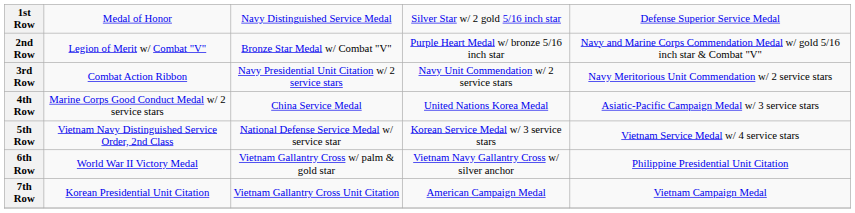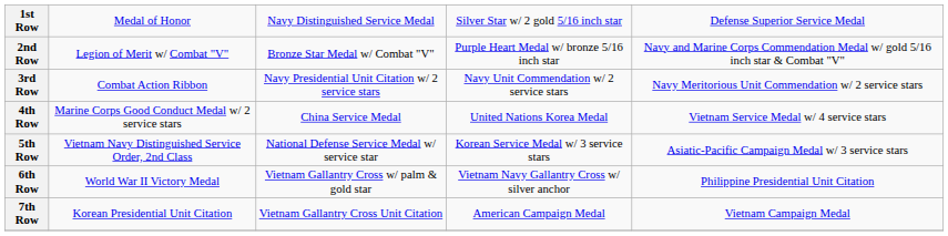 <table class="wikitable" style="margin:1em auto; text-align:center;">
 <tr>
 <th>1st Row</th>
 <td><a href='#'>Medal of Honor</a></td>
 <td><a href='#'>Navy Distinguished Service Medal</a></td>
 <td><a href='#'>Silver Star</a> w/ 2 gold <a href='#'>5/16 inch star</a></td>
 <td><a href='#'>Defense Superior Service Medal</a></td>
 </tr>
 <tr>
 <th>2nd Row</th>
 <td><a href='#'>Legion of Merit</a> w/ <a href='#'>Combat "V"</a></td>
 <td><a href='#'>Bronze Star Medal</a> w/ Combat "V"</td>
 <td><a href='#'>Purple Heart Medal</a> w/ bronze 5/16 inch star</td>
 <td><a href='#'>Navy and Marine Corps Commendation Medal</a> w/ gold 5/16 inch star & Combat "V"</td>
 </tr>
 <tr>
 <th>3rd Row</th>
 <td><a href='#'>Combat Action Ribbon</a></td>
 <td><a href='#'>Navy Presidential Unit Citation</a> w/ 2 <a href='#'>service stars</a></td>
 <td><a href='#'>Navy Unit Commendation</a> w/ 2 service stars</td>
 <td><a href='#'>Navy Meritorious Unit Commendation</a> w/ 2 service stars</td>
 </tr>
 <tr>
 <th>4th Row</th>
 <td><a href='#'>Marine Corps Good Conduct Medal</a> w/ 2 service stars</td>
 <td><a href='#'>China Service Medal</a></td>
 <td><a href='#'>United Nations Korea Medal</a></td>
-<td><a href='#'>Asiatic-Pacific Campaign Medal</a> w/ 3 service stars</td>
+<td><a href='#'>Vietnam Service Medal</a> w/ 4 service stars</td>
 </tr>
 <tr>
 <th>5th Row</th>
 <td><a href='#'>Vietnam Navy Distinguished Service Order, 2nd Class</a></td>
 <td><a href='#'>National Defense Service Medal</a> w/ service star</td>
 <td><a href='#'>Korean Service Medal</a> w/ 3 service stars</td>
-<td><a href='#'>Vietnam Service Medal</a> w/ 4 service stars</td>
+<td><a href='#'>Asiatic-Pacific Campaign Medal</a> w/ 3 service stars</td>
 </tr>
 <tr>
 <th>6th Row</th>
 <td><a href='#'>World War II Victory Medal</a></td>
 <td><a href='#'>Vietnam Gallantry Cross</a> w/ palm & gold star</td>
 <td><a href='#'>Vietnam Navy Gallantry Cross</a> w/ silver anchor</td>
 <td><a href='#'>Philippine Presidential Unit Citation</a></td>
 </tr>
 <tr>
 <th>7th Row</th>
 <td><a href='#'>Korean Presidential Unit Citation</a></td>
 <td><a href='#'>Vietnam Gallantry Cross Unit Citation</a></td>
 <td><a href='#'>American Campaign Medal</a></td>
 <td><a href='#'>Vietnam Campaign Medal</a></td>
 </tr>
 <tr>
 </tr>
 </table>
